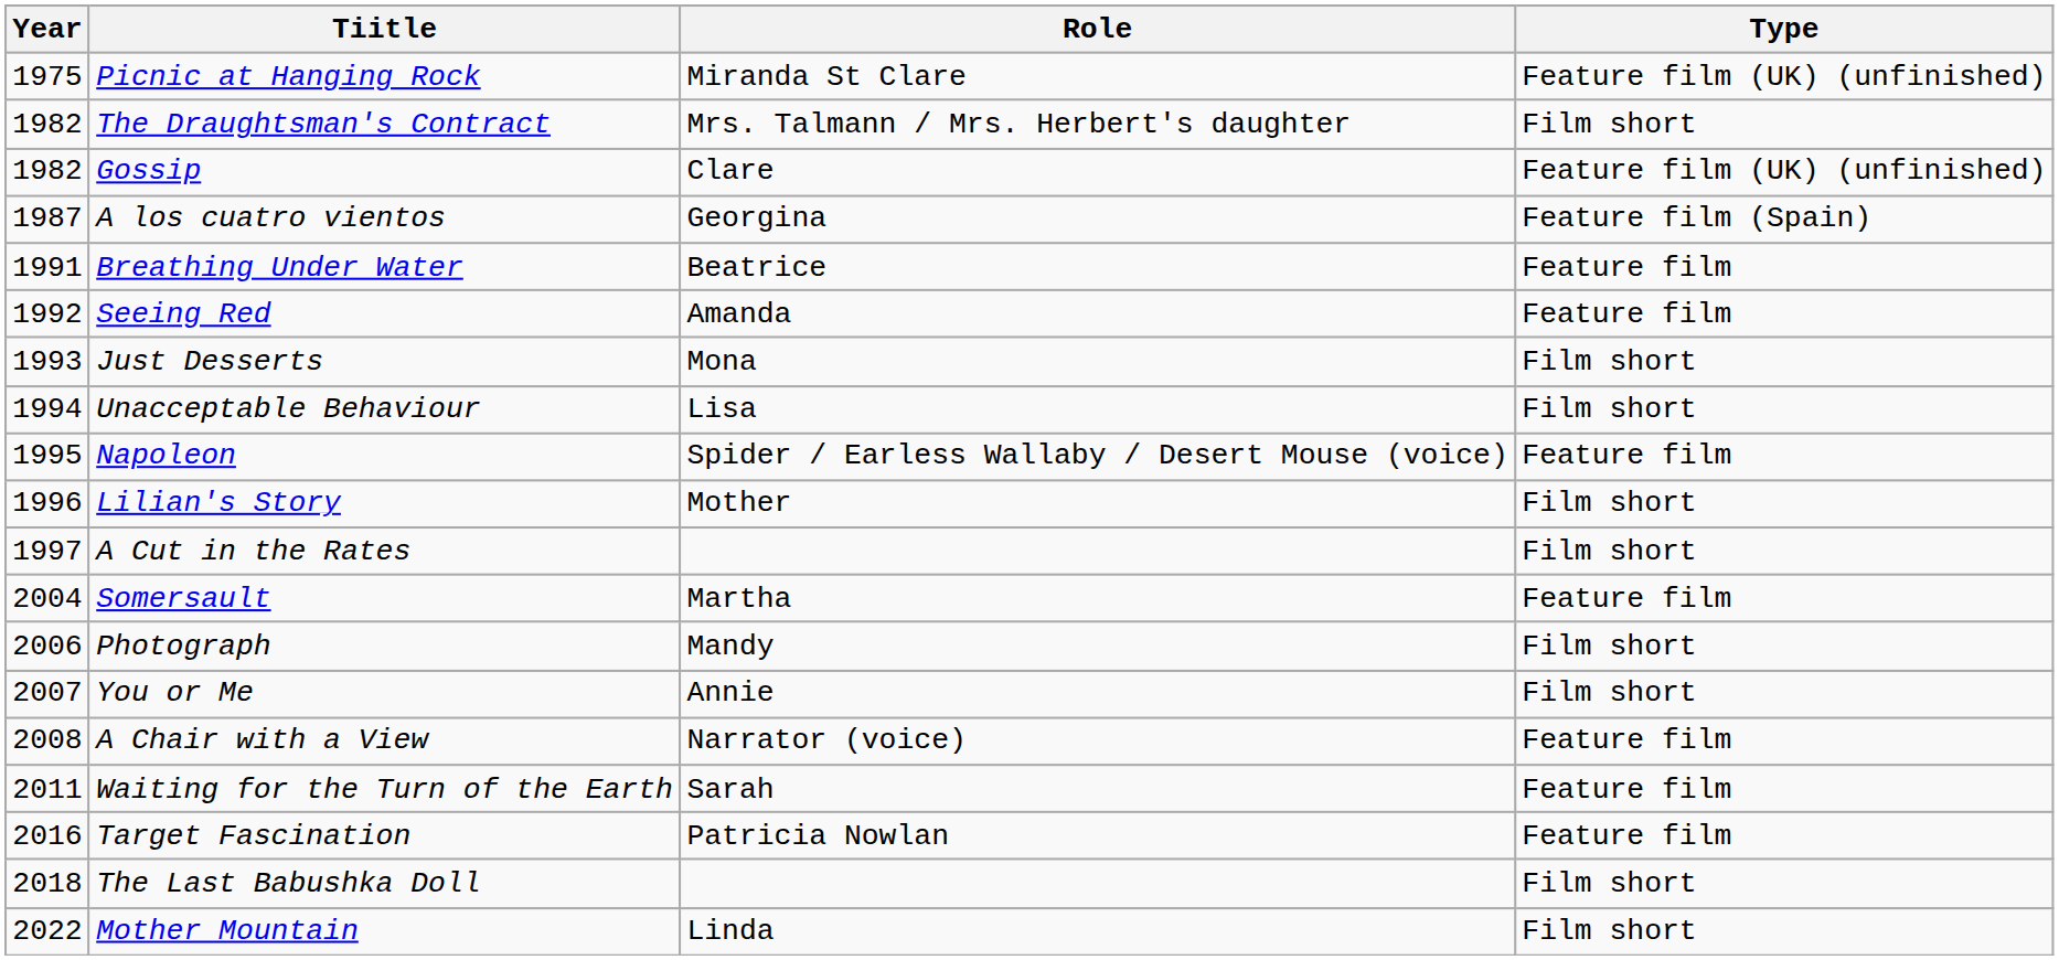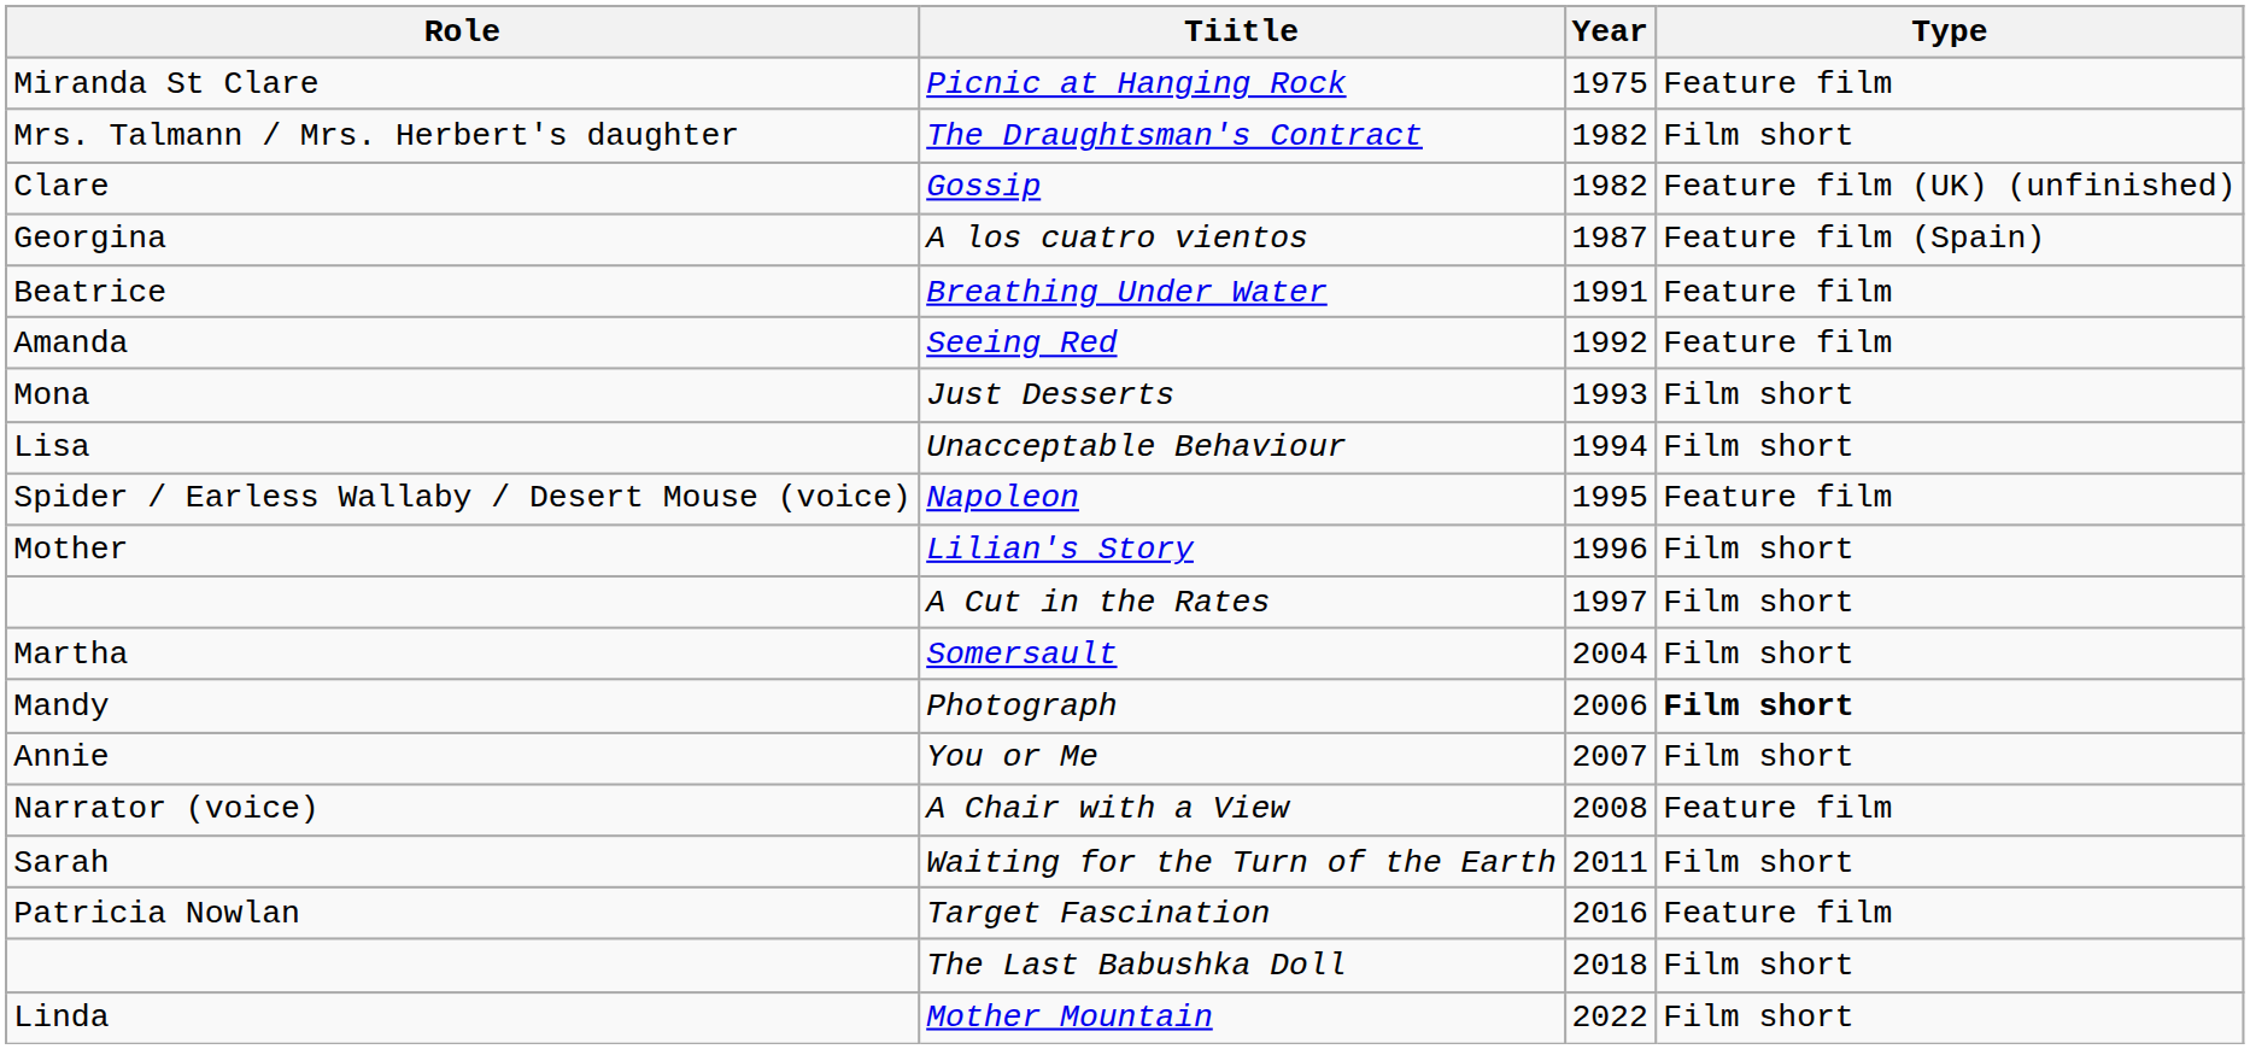 <table class="wikitable">
 <tr>
+<th>Role</th>
+<th>Tiitle</th>
 <th>Year</th>
-<th>Tiitle</th>
-<th>Role</th>
 <th>Type</th>
 </tr>
 <tr>
+<td>Miranda St Clare</td>
+<td><em><a href='#'>Picnic at Hanging Rock</a></em></td>
 <td>1975</td>
-<td><em><a href='#'>Picnic at Hanging Rock</a></em></td>
-<td>Miranda St Clare</td>
+<td>Feature film</td>
+</tr>
+<tr>
+<td>Mrs. Talmann / Mrs. Herbert's daughter</td>
+<td><em><a href='#'>The Draughtsman's Contract</a></em></td>
+<td>1982</td>
+<td>Film short</td>
+</tr>
+<tr>
+<td>Clare</td>
+<td><em><a href='#'>Gossip</a></em></td>
+<td>1982</td>
 <td>Feature film (UK) (unfinished)</td>
 </tr>
 <tr>
-<td>1982</td>
-<td><em><a href='#'>The Draughtsman's Contract</a></em></td>
-<td>Mrs. Talmann / Mrs. Herbert's daughter</td>
+<td>Georgina</td>
+<td><em>A los cuatro vientos</em></td>
+<td>1987</td>
+<td>Feature film (Spain)</td>
+</tr>
+<tr>
+<td>Beatrice</td>
+<td><em><a href='#'>Breathing Under Water</a></em></td>
+<td>1991</td>
+<td>Feature film</td>
+</tr>
+<tr>
+<td>Amanda</td>
+<td><em><a href='#'>Seeing Red</a></em></td>
+<td>1992</td>
+<td>Feature film</td>
+</tr>
+<tr>
+<td>Mona</td>
+<td><em>Just Desserts</em></td>
+<td>1993</td>
 <td>Film short</td>
 </tr>
 <tr>
-<td>1982</td>
-<td><em><a href='#'>Gossip</a></em></td>
-<td>Clare</td>
-<td>Feature film (UK) (unfinished)</td>
+<td>Lisa</td>
+<td><em>Unacceptable Behaviour</em></td>
+<td>1994</td>
+<td>Film short</td>
 </tr>
 <tr>
-<td>1987</td>
-<td><em>A los cuatro vientos</em></td>
-<td>Georgina</td>
-<td>Feature film (Spain)</td>
-</tr>
-<tr>
-<td>1991</td>
-<td><em><a href='#'>Breathing Under Water</a></em></td>
-<td>Beatrice</td>
+<td>Spider / Earless Wallaby / Desert Mouse (voice)</td>
+<td><em><a href='#'>Napoleon</a></em></td>
+<td>1995</td>
 <td>Feature film</td>
 </tr>
 <tr>
-<td>1992</td>
-<td><em><a href='#'>Seeing Red</a></em></td>
-<td>Amanda</td>
+<td>Mother</td>
+<td><em><a href='#'>Lilian's Story</a></em></td>
+<td>1996</td>
+<td>Film short</td>
+</tr>
+<tr>
+<td></td>
+<td><em>A Cut in the Rates</em></td>
+<td>1997</td>
+<td>Film short</td>
+</tr>
+<tr>
+<td>Martha</td>
+<td><em><a href='#'>Somersault</a></em></td>
+<td>2004</td>
+<td>Film short</td>
+</tr>
+<tr>
+<td>Mandy</td>
+<td><em>Photograph</em></td>
+<td>2006</td>
+<td><strong>Film short</strong></td>
+</tr>
+<tr>
+<td>Annie</td>
+<td><em>You or Me</em></td>
+<td>2007</td>
+<td>Film short</td>
+</tr>
+<tr>
+<td>Narrator (voice)</td>
+<td><em>A Chair with a View</em></td>
+<td>2008</td>
 <td>Feature film</td>
 </tr>
 <tr>
-<td>1993</td>
-<td><em>Just Desserts</em></td>
-<td>Mona</td>
+<td>Sarah</td>
+<td><em>Waiting for the Turn of the Earth</em></td>
+<td>2011</td>
 <td>Film short</td>
 </tr>
 <tr>
-<td>1994</td>
-<td><em>Unacceptable Behaviour</em></td>
-<td>Lisa</td>
+<td>Patricia Nowlan</td>
+<td><em>Target Fascination</em></td>
+<td>2016</td>
+<td>Feature film</td>
+</tr>
+<tr>
+<td></td>
+<td><em>The Last Babushka Doll</em></td>
+<td>2018</td>
 <td>Film short</td>
 </tr>
 <tr>
-<td>1995</td>
-<td><em><a href='#'>Napoleon</a></em></td>
-<td>Spider / Earless Wallaby / Desert Mouse (voice)</td>
-<td>Feature film</td>
-</tr>
-<tr>
-<td>1996</td>
-<td><em><a href='#'>Lilian's Story</a></em></td>
-<td>Mother</td>
-<td>Film short</td>
-</tr>
-<tr>
-<td>1997</td>
-<td><em>A Cut in the Rates</em></td>
-<td></td>
-<td>Film short</td>
-</tr>
-<tr>
-<td>2004</td>
-<td><em><a href='#'>Somersault</a></em></td>
-<td>Martha</td>
-<td>Feature film</td>
-</tr>
-<tr>
-<td>2006</td>
-<td><em>Photograph</em></td>
-<td>Mandy</td>
-<td>Film short</td>
-</tr>
-<tr>
-<td>2007</td>
-<td><em>You or Me</em></td>
-<td>Annie</td>
-<td>Film short</td>
-</tr>
-<tr>
-<td>2008</td>
-<td><em>A Chair with a View</em></td>
-<td>Narrator (voice)</td>
-<td>Feature film</td>
-</tr>
-<tr>
-<td>2011</td>
-<td><em>Waiting for the Turn of the Earth</em></td>
-<td>Sarah</td>
-<td>Feature film</td>
-</tr>
-<tr>
-<td>2016</td>
-<td><em>Target Fascination</em></td>
-<td>Patricia Nowlan</td>
-<td>Feature film</td>
-</tr>
-<tr>
-<td>2018</td>
-<td><em>The Last Babushka Doll</em></td>
-<td></td>
-<td>Film short</td>
-</tr>
-<tr>
+<td>Linda</td>
+<td><em><a href='#'>Mother Mountain</a></em></td>
 <td>2022</td>
-<td><em><a href='#'>Mother Mountain</a></em></td>
-<td>Linda</td>
 <td>Film short</td>
 </tr>
 </table>
